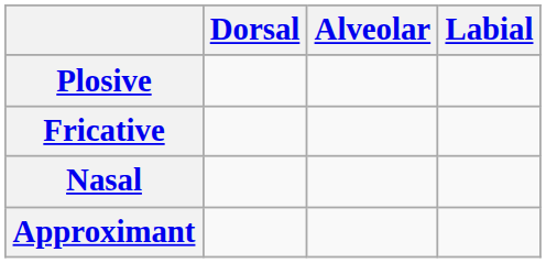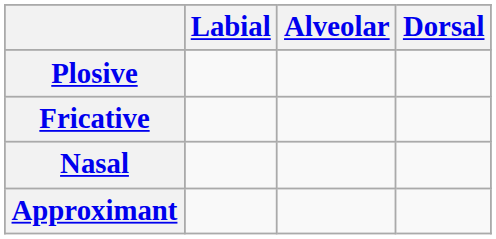 <table class="wikitable">
 <tr>
 <th></th>
+<th><a href='#'>Labial</a></th>
+<th><a href='#'>Alveolar</a></th>
 <th><a href='#'>Dorsal</a></th>
-<th><a href='#'>Alveolar</a></th>
-<th><a href='#'>Labial</a></th>
 </tr>
 <tr>
 <th><a href='#'>Plosive</a></th>
 <td></td>
 <td></td>
 <td></td>
 </tr>
 <tr>
 <th><a href='#'>Fricative</a></th>
 <td></td>
 <td></td>
 <td></td>
 </tr>
 <tr>
 <th><a href='#'>Nasal</a></th>
 <td></td>
 <td></td>
 <td></td>
 </tr>
 <tr>
 <th><a href='#'>Approximant</a></th>
 <td></td>
 <td></td>
 <td></td>
 </tr>
 </table>
